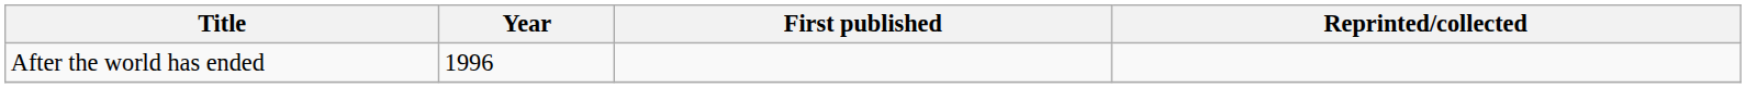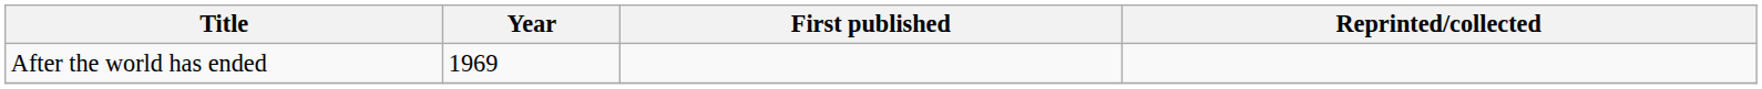 <table class='wikitable sortable' width='90%'>
 <tr>
 <th width=25%>Title</th>
 <th>Year</th>
 <th>First published</th>
 <th>Reprinted/collected</th>
 </tr>
 <tr>
 <td>After the world has ended</td>
-<td>1996</td>
+<td>1969</td>
 <td></td>
 <td></td>
 </tr>
 <tr>
 </tr>
 </table>
